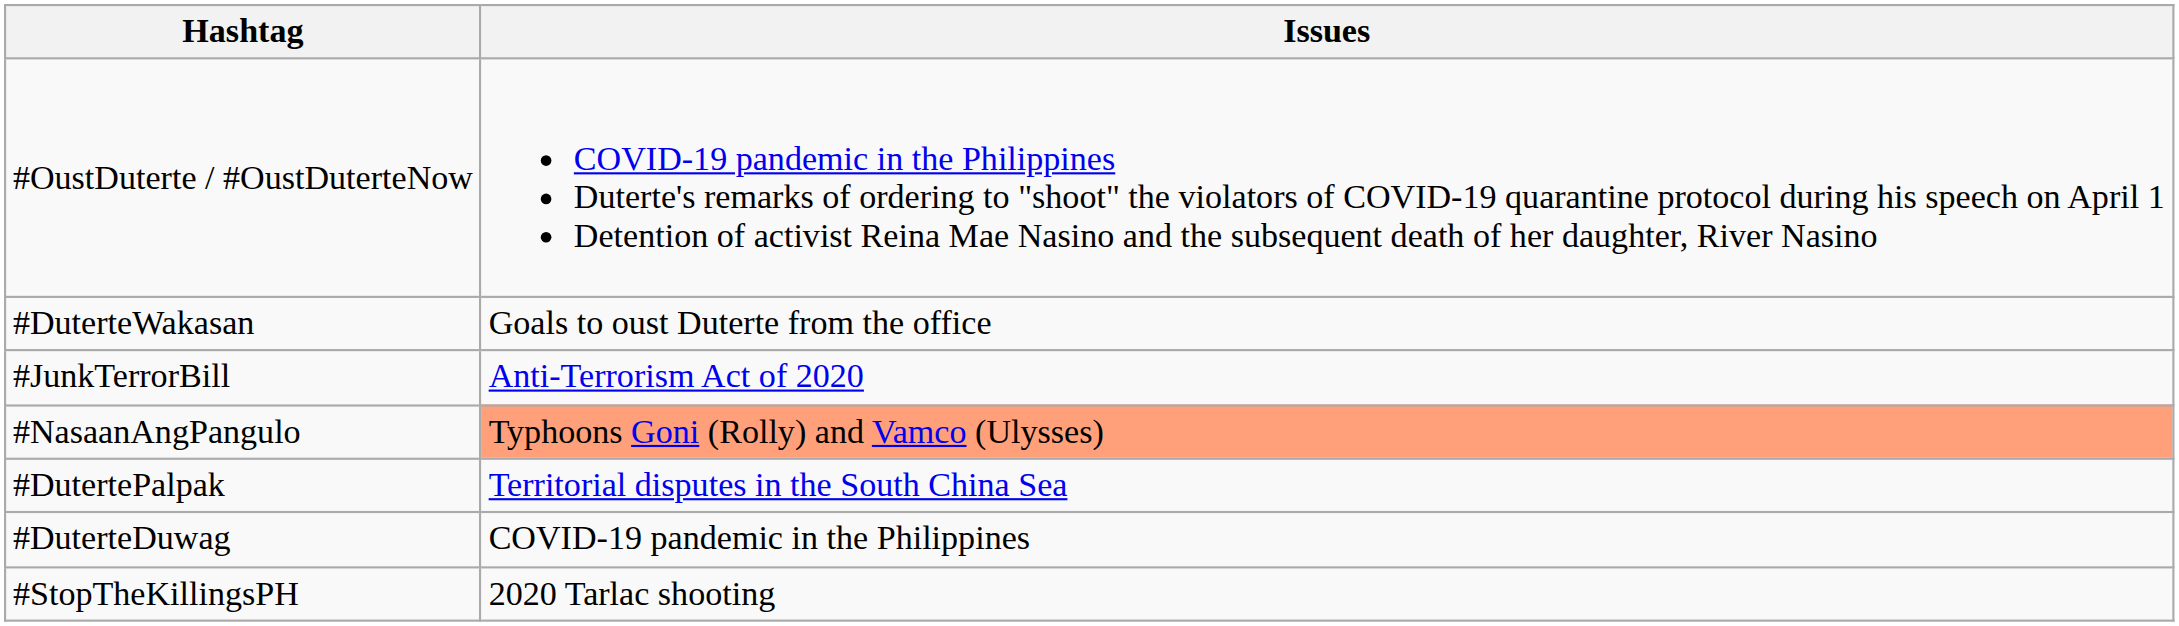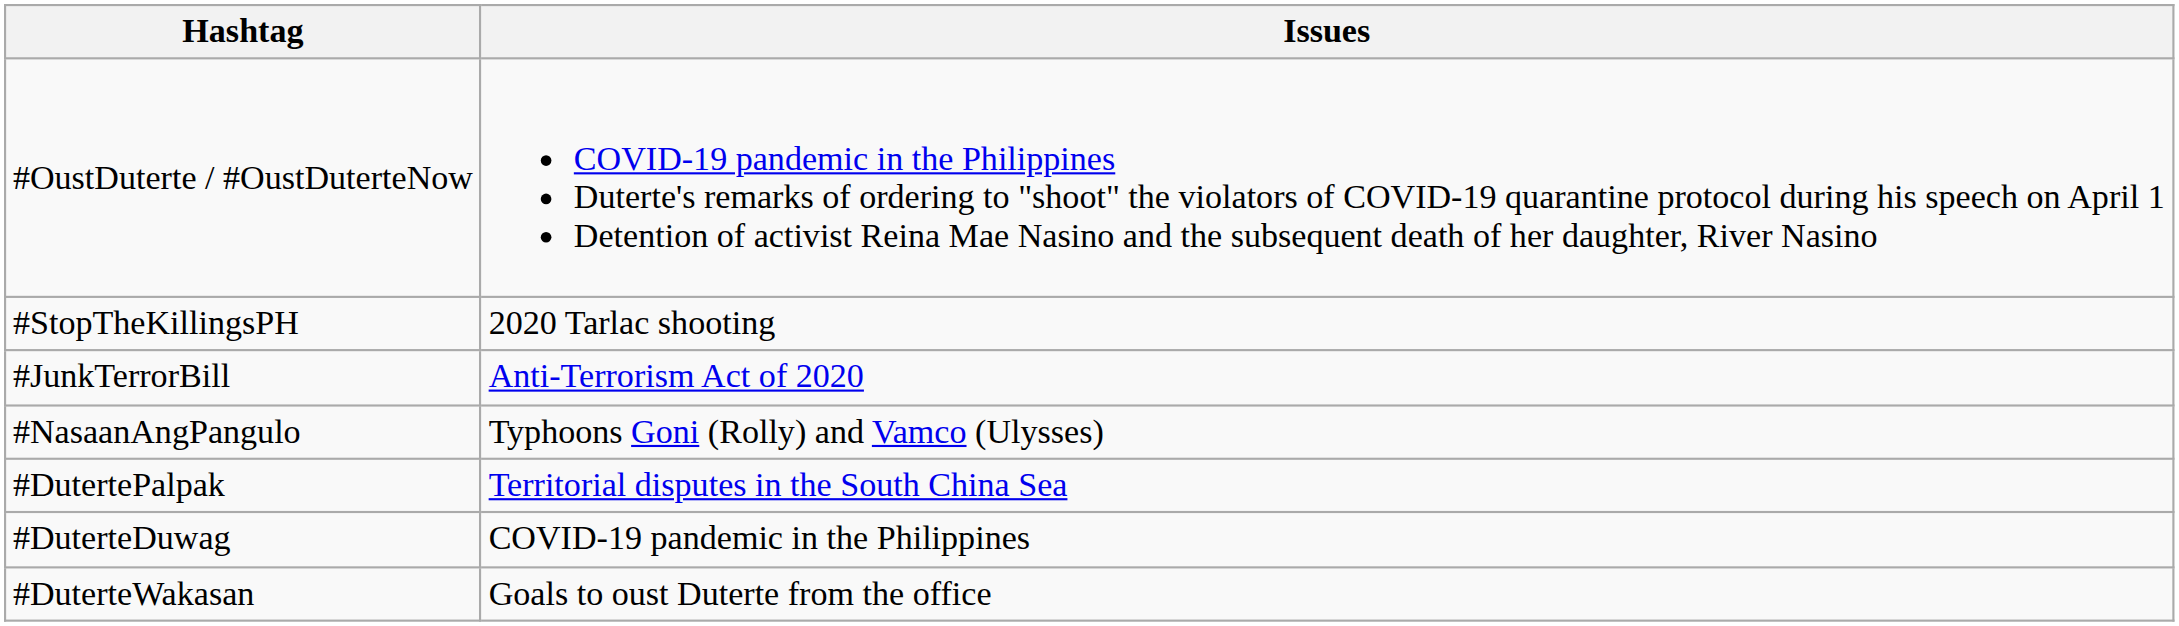 <table class="wikitable sortable plainrowheaders" style="text-align:left">
 <tr>
 <th scope="col">Hashtag</th>
 <th scope="col">Issues</th>
 </tr>
 <tr>
 <td>#OustDuterte / #OustDuterteNow</td>
 <td><br><ul><li><a href='#'>COVID-19 pandemic in the Philippines</a></li><li>Duterte's remarks of ordering to "shoot" the violators of COVID-19 quarantine protocol during his speech on April 1</li><li>Detention of activist Reina Mae Nasino and the subsequent death of her daughter, River Nasino</li></ul></td>
 </tr>
 <tr>
-<td>#DuterteWakasan</td>
-<td>Goals to oust Duterte from the office</td>
+<td>#StopTheKillingsPH</td>
+<td>2020 Tarlac shooting</td>
 </tr>
 <tr>
 <td>#JunkTerrorBill</td>
 <td><a href='#'>Anti-Terrorism Act of 2020</a></td>
 </tr>
 <tr>
 <td>#NasaanAngPangulo</td>
-<td style="background: lightsalmon;">Typhoons <a href='#'>Goni</a> (Rolly) and <a href='#'>Vamco</a> (Ulysses)</td>
+<td>Typhoons <a href='#'>Goni</a> (Rolly) and <a href='#'>Vamco</a> (Ulysses)</td>
 </tr>
 <tr>
 <td>#DutertePalpak</td>
 <td><a href='#'>Territorial disputes in the South China Sea</a></td>
 </tr>
 <tr>
 <td>#DuterteDuwag</td>
 <td>COVID-19 pandemic in the Philippines</td>
 </tr>
 <tr>
-<td>#StopTheKillingsPH</td>
-<td>2020 Tarlac shooting</td>
+<td>#DuterteWakasan</td>
+<td>Goals to oust Duterte from the office</td>
 </tr>
 </table>
